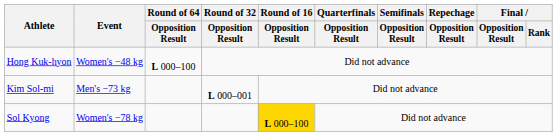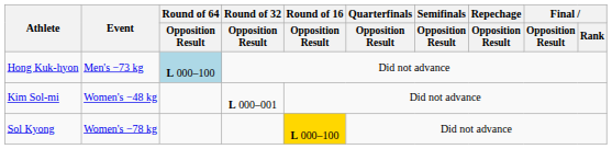 <table class="wikitable" style="font-size:90%">
 <tr>
 <th rowspan="2">Athlete</th>
 <th rowspan="2">Event</th>
 <th>Round of 64</th>
 <th>Round of 32</th>
 <th>Round of 16</th>
 <th>Quarterfinals</th>
 <th>Semifinals</th>
 <th>Repechage</th>
 <th colspan=2>Final / </th>
 </tr>
 <tr style="font-size:95%">
 <th>Opposition<br>Result</th>
 <th>Opposition<br>Result</th>
 <th>Opposition<br>Result</th>
 <th>Opposition<br>Result</th>
 <th>Opposition<br>Result</th>
 <th>Opposition<br>Result</th>
 <th>Opposition<br>Result</th>
 <th>Rank</th>
 </tr>
 <tr align=center>
 <td align=left><a href='#'>Hong Kuk-hyon</a></td>
-<td align=left><a href='#'>Women's −48 kg</a></td>
-<td><br><strong>L</strong> 000–100</td>
+<td align=left><a href='#'>Men's −73 kg</a></td>
+<td style="background: lightblue;"><br><strong>L</strong> 000–100</td>
 <td colspan=7>Did not advance</td>
 </tr>
 <tr align=center>
 <td align=left><a href='#'>Kim Sol-mi</a></td>
-<td align=left><a href='#'>Men's −73 kg</a></td>
+<td align=left><a href='#'>Women's −48 kg</a></td>
 <td></td>
 <td><br><strong>L</strong> 000–001</td>
 <td colspan=6>Did not advance</td>
 </tr>
 <tr align=center>
 <td align=left><a href='#'>Sol Kyong</a></td>
 <td align=left><a href='#'>Women's −78 kg</a></td>
 <td></td>
 <td></td>
 <td style="background: gold;"><br><strong>L</strong> 000–100</td>
 <td colspan=5>Did not advance</td>
 </tr>
 </table>
